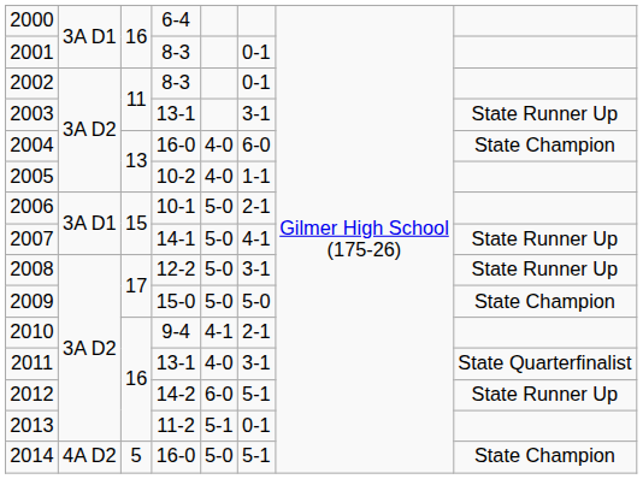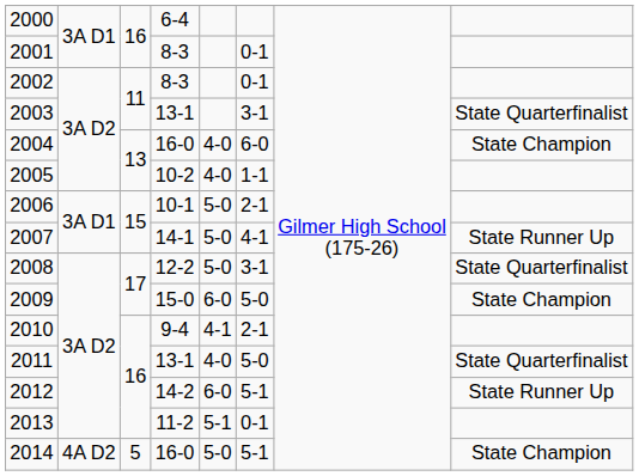 <table class="wikitable mw-collapsible mw-collapsed" style="text-align:center">
 <tr>
 </tr>
 <tr>
 <td>2000</td>
 <td rowspan="2">3A D1</td>
 <td rowspan="2">16</td>
 <td>6-4</td>
 <td></td>
 <td></td>
 <td rowspan="15"><a href='#'>Gilmer High School</a> <br>(175-26)</td>
 <td></td>
 </tr>
 <tr>
 <td>2001</td>
 <td>8-3</td>
 <td></td>
 <td>0-1</td>
 <td></td>
 </tr>
 <tr>
 <td>2002</td>
 <td rowspan="4">3A D2</td>
 <td rowspan="2">11</td>
 <td>8-3</td>
 <td></td>
 <td>0-1</td>
 <td></td>
 </tr>
 <tr>
 <td>2003</td>
 <td>13-1</td>
 <td></td>
 <td>3-1</td>
-<td>State Runner Up</td>
+<td>State Quarterfinalist</td>
 </tr>
 <tr>
 <td>2004</td>
 <td rowspan="2">13</td>
 <td>16-0</td>
 <td>4-0</td>
 <td>6-0</td>
 <td>State Champion</td>
 </tr>
 <tr>
 <td>2005</td>
 <td>10-2</td>
 <td>4-0</td>
 <td>1-1</td>
 <td></td>
 </tr>
 <tr>
 <td>2006</td>
 <td rowspan="2">3A D1</td>
 <td rowspan="2">15</td>
 <td>10-1</td>
 <td>5-0</td>
 <td>2-1</td>
 <td></td>
 </tr>
 <tr>
 <td>2007</td>
 <td>14-1</td>
 <td>5-0</td>
 <td>4-1</td>
 <td>State Runner Up</td>
 </tr>
 <tr>
 <td>2008</td>
 <td rowspan="6">3A D2</td>
 <td rowspan="2">17</td>
 <td>12-2</td>
 <td>5-0</td>
 <td>3-1</td>
-<td>State Runner Up</td>
+<td>State Quarterfinalist</td>
 </tr>
 <tr>
 <td>2009</td>
 <td>15-0</td>
-<td>5-0</td>
+<td>6-0</td>
 <td>5-0</td>
 <td>State Champion</td>
 </tr>
 <tr>
 <td>2010</td>
 <td rowspan="4">16</td>
 <td>9-4</td>
 <td>4-1</td>
 <td>2-1</td>
 <td></td>
 </tr>
 <tr>
 <td>2011</td>
 <td>13-1</td>
 <td>4-0</td>
-<td>3-1</td>
+<td>5-0</td>
 <td>State Quarterfinalist</td>
 </tr>
 <tr>
 <td>2012</td>
 <td>14-2</td>
 <td>6-0</td>
 <td>5-1</td>
 <td>State Runner Up</td>
 </tr>
 <tr>
 <td>2013</td>
 <td>11-2</td>
 <td>5-1</td>
 <td>0-1</td>
 <td></td>
 </tr>
 <tr>
 <td>2014</td>
 <td rowspan="10">4A D2</td>
 <td rowspan="2">5</td>
 <td>16-0</td>
 <td>5-0</td>
 <td>5-1</td>
 <td>State Champion</td>
 </tr>
 </table>
